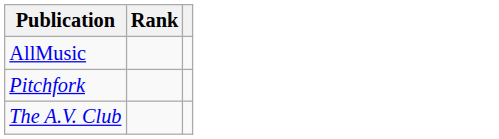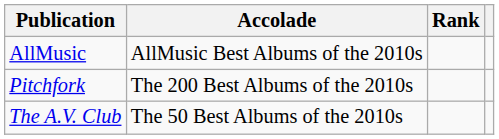 <table class="wikitable sortable plainrowheaders">
 <tr>
 <th scope="col">Publication</th>
+<th scope="col">Accolade</th>
 <th scope="col">Rank</th>
 <th scope="col" class="unsortable"></th>
 </tr>
 <tr>
 <td><a href='#'>AllMusic</a></td>
+<td>AllMusic Best Albums of the 2010s</td>
 <td></td>
 <td></td>
 </tr>
 <tr>
 <td><em><a href='#'>Pitchfork</a></em></td>
+<td>The 200 Best Albums of the 2010s</td>
 <td></td>
 <td></td>
 </tr>
 <tr>
 <td><em><a href='#'>The A.V. Club</a></em></td>
+<td>The 50 Best Albums of the 2010s</td>
 <td></td>
 <td></td>
 </tr>
 </table>
